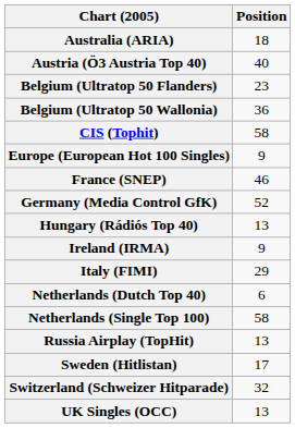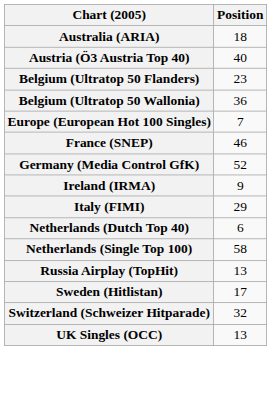 <table class="wikitable sortable plainrowheaders" style="text-align:center">
 <tr>
 <th>Chart (2005)</th>
 <th>Position</th>
 </tr>
 <tr>
 <th scope="row">Australia (ARIA)</th>
 <td>18</td>
 </tr>
 <tr>
 <th scope="row">Austria (Ö3 Austria Top 40)</th>
 <td>40</td>
 </tr>
 <tr>
 <th scope="row">Belgium (Ultratop 50 Flanders)</th>
 <td>23</td>
 </tr>
 <tr>
 <th scope="row">Belgium (Ultratop 50 Wallonia)</th>
 <td>36</td>
 </tr>
 <tr>
-<th scope="row"><a href='#'>CIS</a> (<a href='#'>Tophit</a>)</th>
-<td>58</td>
-</tr>
-<tr>
 <th scope="row">Europe (European Hot 100 Singles)</th>
-<td>9</td>
+<td>7</td>
 </tr>
 <tr>
 <th scope="row">France (SNEP)</th>
 <td>46</td>
 </tr>
 <tr>
 <th scope="row">Germany (Media Control GfK)</th>
 <td>52</td>
-</tr>
-<tr>
-<th scope="row">Hungary (Rádiós Top 40)</th>
-<td>13</td>
 </tr>
 <tr>
 <th scope="row">Ireland (IRMA)</th>
 <td>9</td>
 </tr>
 <tr>
 <th scope="row">Italy (FIMI)</th>
 <td>29</td>
 </tr>
 <tr>
 <th scope="row">Netherlands (Dutch Top 40)</th>
 <td>6</td>
 </tr>
 <tr>
 <th scope="row">Netherlands (Single Top 100)</th>
 <td>58</td>
 </tr>
 <tr>
 <th scope="row">Russia Airplay (TopHit)</th>
 <td>13</td>
 </tr>
 <tr>
 <th scope="row">Sweden (Hitlistan)</th>
 <td>17</td>
 </tr>
 <tr>
 <th scope="row">Switzerland (Schweizer Hitparade)</th>
 <td>32</td>
 </tr>
 <tr>
 <th scope="row">UK Singles (OCC)</th>
 <td>13</td>
 </tr>
 </table>
